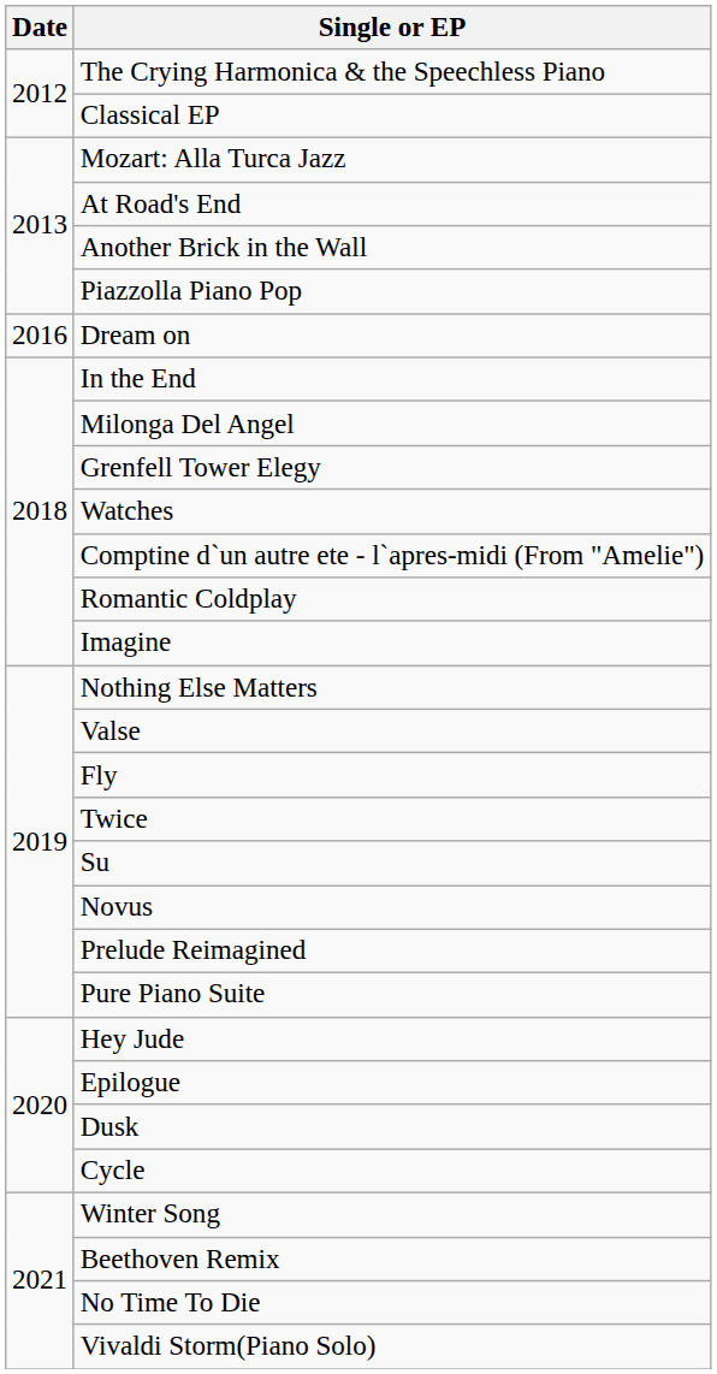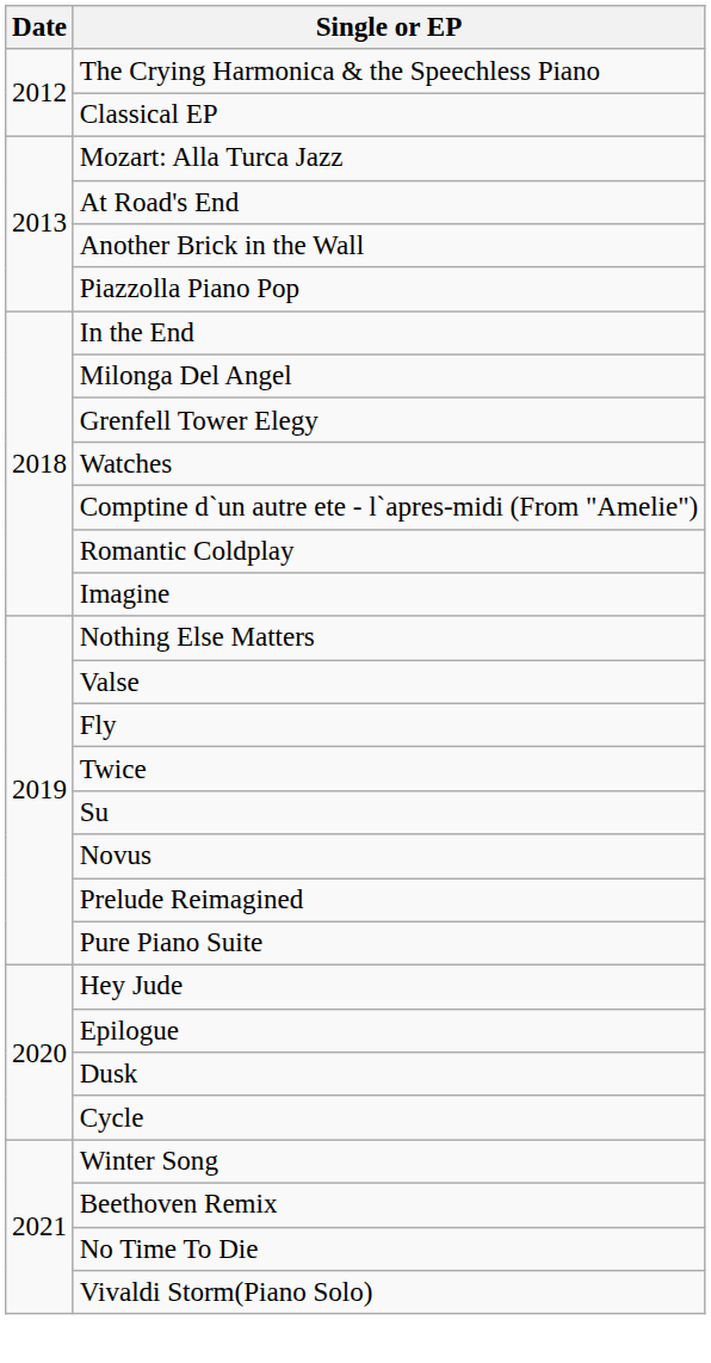 <table class="wikitable">
 <tr>
 <th>Date</th>
 <th>Single or EP</th>
 </tr>
 <tr>
 <td rowspan="2">2012</td>
 <td>The Crying Harmonica & the Speechless Piano</td>
 </tr>
 <tr>
 <td>Classical EP</td>
 </tr>
 <tr>
 <td rowspan="4">2013</td>
 <td>Mozart: Alla Turca Jazz</td>
 </tr>
 <tr>
 <td>At Road's End</td>
 </tr>
 <tr>
 <td>Another Brick in the Wall</td>
 </tr>
 <tr>
 <td>Piazzolla Piano Pop</td>
-</tr>
-<tr>
-<td>2016</td>
-<td>Dream on</td>
 </tr>
 <tr>
 <td rowspan="7">2018</td>
 <td>In the End</td>
 </tr>
 <tr>
 <td>Milonga Del Angel</td>
 </tr>
 <tr>
 <td>Grenfell Tower Elegy</td>
 </tr>
 <tr>
 <td>Watches</td>
 </tr>
 <tr>
 <td>Comptine d`un autre ete - l`apres-midi (From "Amelie")</td>
 </tr>
 <tr>
 <td>Romantic Coldplay</td>
 </tr>
 <tr>
 <td>Imagine</td>
 </tr>
 <tr>
 <td rowspan="8">2019</td>
 <td>Nothing Else Matters</td>
 </tr>
 <tr>
 <td>Valse</td>
 </tr>
 <tr>
 <td>Fly</td>
 </tr>
 <tr>
 <td>Twice</td>
 </tr>
 <tr>
 <td>Su</td>
 </tr>
 <tr>
 <td>Novus</td>
 </tr>
 <tr>
 <td>Prelude Reimagined</td>
 </tr>
 <tr>
 <td>Pure Piano Suite</td>
 </tr>
 <tr>
 <td rowspan="4">2020</td>
 <td>Hey Jude</td>
 </tr>
 <tr>
 <td>Epilogue</td>
 </tr>
 <tr>
 <td>Dusk</td>
 </tr>
 <tr>
 <td>Cycle</td>
 </tr>
 <tr>
 <td rowspan="4">2021</td>
 <td>Winter Song</td>
 </tr>
 <tr>
 <td>Beethoven Remix</td>
 </tr>
 <tr>
 <td>No Time To Die</td>
 </tr>
 <tr>
 <td>Vivaldi Storm(Piano Solo)</td>
 </tr>
 </table>
